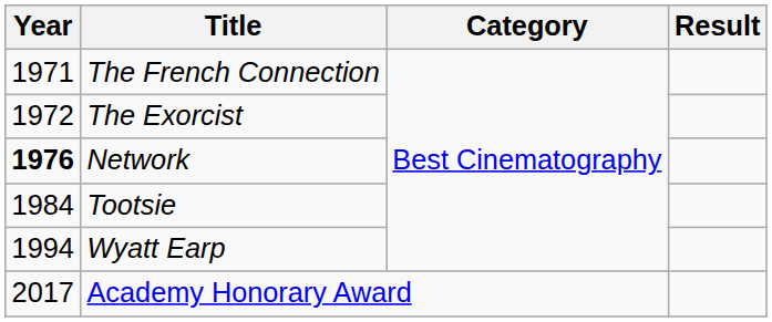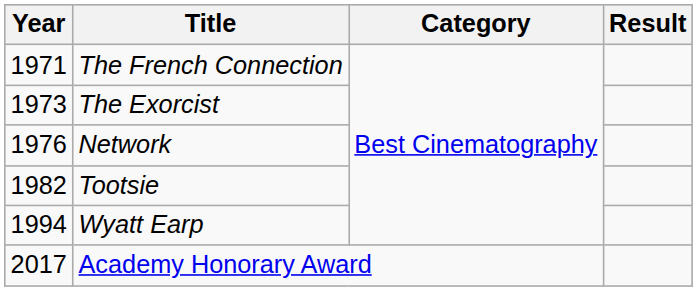 <table class="wikitable plainrowheaders">
 <tr>
 <th>Year</th>
 <th>Title</th>
 <th>Category</th>
 <th>Result</th>
 </tr>
 <tr>
 <td>1971</td>
 <td><em>The French Connection</em></td>
 <td rowspan=5><a href='#'>Best Cinematography</a></td>
 <td></td>
 </tr>
 <tr>
-<td>1972</td>
+<td>1973</td>
 <td><em>The Exorcist</em></td>
 <td></td>
 </tr>
 <tr>
-<td><strong>1976</strong></td>
+<td>1976</td>
 <td><em>Network</em></td>
 <td></td>
 </tr>
 <tr>
-<td>1984</td>
+<td>1982</td>
 <td><em>Tootsie</em></td>
 <td></td>
 </tr>
 <tr>
 <td>1994</td>
 <td><em>Wyatt Earp</em></td>
 <td></td>
 </tr>
 <tr>
 <td>2017</td>
 <td colspan=2><a href='#'>Academy Honorary Award</a></td>
 <td></td>
 </tr>
 </table>
